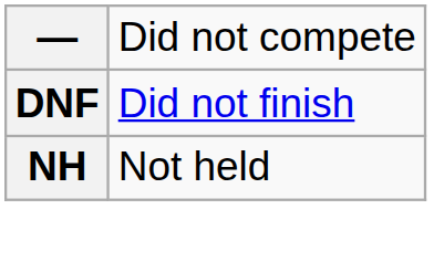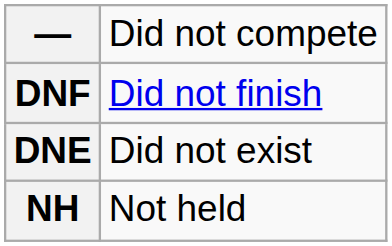 <table class="wikitable">
 <tr>
 <th scope="row">—</th>
 <td>Did not compete</td>
 </tr>
 <tr>
 <th scope="row">DNF</th>
 <td><a href='#'>Did not finish</a></td>
 </tr>
 <tr>
+<th scope="row">DNE</th>
+<td>Did not exist</td>
+</tr>
+<tr>
 <th scope="row">NH</th>
 <td>Not held</td>
 </tr>
 </table>
